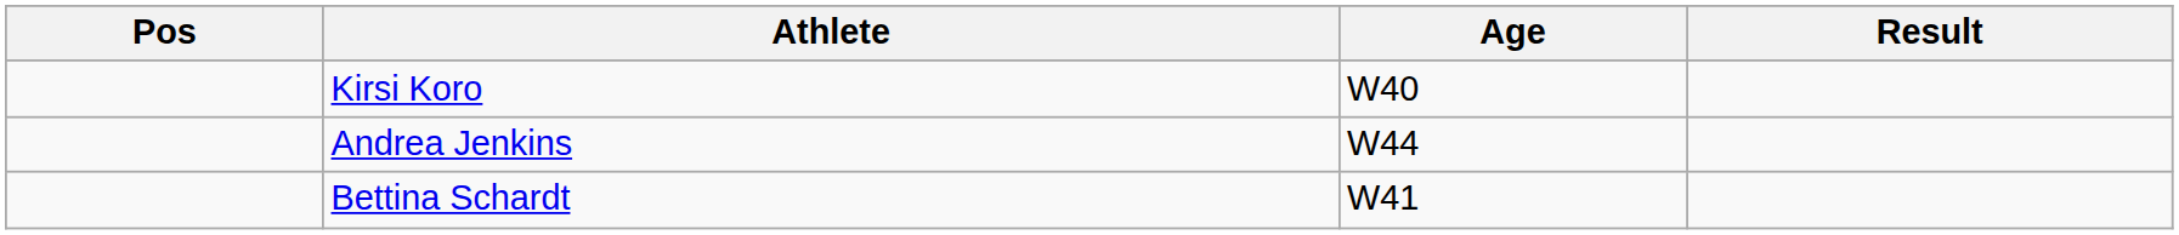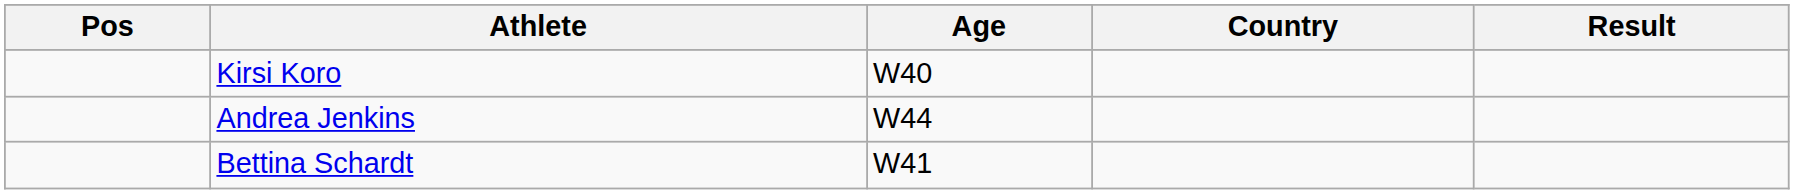 <table class="wikitable"  style="text-align:center; width:50%;">
 <tr>
 <th>Pos</th>
 <th>Athlete</th>
 <th>Age</th>
+<th>Country</th>
 <th>Result</th>
 </tr>
 <tr>
 <td align=center></td>
 <td align=left><a href='#'>Kirsi Koro</a></td>
 <td align=left>W40</td>
+<td align=left></td>
 <td></td>
 </tr>
 <tr>
 <td align=center></td>
 <td align=left><a href='#'>Andrea Jenkins</a></td>
 <td align=left>W44</td>
+<td align=left></td>
 <td></td>
 </tr>
 <tr>
 <td align=center></td>
 <td align=left><a href='#'>Bettina Schardt</a></td>
 <td align=left>W41</td>
+<td align=left></td>
 <td></td>
 </tr>
 </table>
